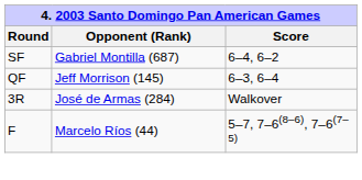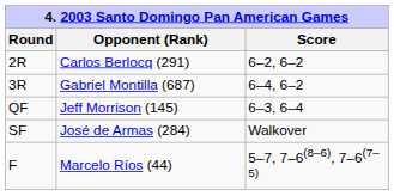 <table class=wikitable style=font-size:97%>
 <tr>
 <td colspan=3 align=center style="background:#ccf;"><strong>4. <a href='#'>2003 Santo Domingo Pan American Games</a></strong></td>
 </tr>
 <tr>
 <th>Round</th>
 <th width=200>Opponent (Rank)</th>
 <th width=150>Score</th>
 </tr>
 <tr>
-<td>SF</td>
+<td>2R</td>
+<td> <a href='#'>Carlos Berlocq</a> (291)</td>
+<td>6–2, 6–2</td>
+</tr>
+<tr>
+<td>3R</td>
 <td> <a href='#'>Gabriel Montilla</a> (687)</td>
 <td>6–4, 6–2</td>
 </tr>
 <tr>
 <td>QF</td>
 <td> <a href='#'>Jeff Morrison</a> (145)</td>
 <td>6–3, 6–4</td>
 </tr>
 <tr>
-<td>3R</td>
+<td>SF</td>
 <td> <a href='#'>José de Armas</a> (284)</td>
 <td>Walkover</td>
 </tr>
 <tr>
 <td>F</td>
 <td> <a href='#'>Marcelo Ríos</a> (44)</td>
 <td>5–7, 7–6<sup>(8–6)</sup>, 7–6<sup>(7–5)</sup></td>
 </tr>
 </table>
